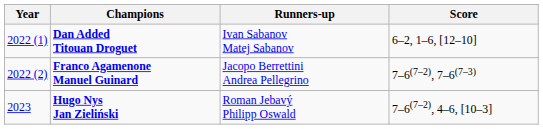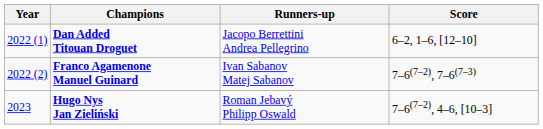 <table class="wikitable" style="font-size:90%">
 <tr>
 <th>Year</th>
 <th width="200">Champions</th>
 <th width="200">Runners-up</th>
 <th width="175">Score</th>
 </tr>
 <tr>
 <td><a href='#'>2022 (1)</a></td>
 <td> <strong><a href='#'>Dan Added</a></strong><br> <strong><a href='#'>Titouan Droguet</a></strong></td>
-<td> <a href='#'>Ivan Sabanov</a><br> <a href='#'>Matej Sabanov</a></td>
+<td> <a href='#'>Jacopo Berrettini</a><br> <a href='#'>Andrea Pellegrino</a></td>
 <td>6–2, 1–6, [12–10]</td>
 </tr>
 <tr>
 <td><a href='#'>2022 (2)</a></td>
 <td> <strong><a href='#'>Franco Agamenone</a></strong><br> <strong><a href='#'>Manuel Guinard</a></strong></td>
-<td> <a href='#'>Jacopo Berrettini</a><br> <a href='#'>Andrea Pellegrino</a></td>
+<td> <a href='#'>Ivan Sabanov</a><br> <a href='#'>Matej Sabanov</a></td>
 <td>7–6<sup>(7–2)</sup>, 7–6<sup>(7–3)</sup></td>
 </tr>
 <tr>
 <td><a href='#'>2023</a></td>
 <td> <strong><a href='#'>Hugo Nys</a></strong><br> <strong><a href='#'>Jan Zieliński</a></strong></td>
 <td> <a href='#'>Roman Jebavý</a><br> <a href='#'>Philipp Oswald</a></td>
 <td>7–6<sup>(7–2)</sup>, 4–6, [10–3]</td>
 </tr>
 </table>
